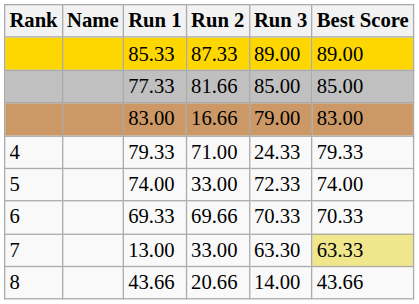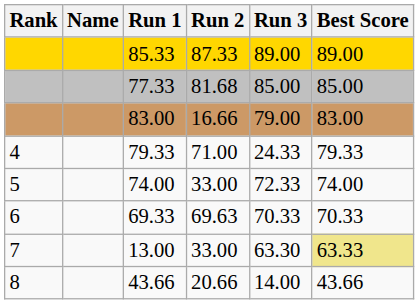 <table class="wikitable">
 <tr>
 <th>Rank</th>
 <th>Name</th>
 <th>Run 1</th>
 <th>Run 2</th>
 <th>Run 3</th>
 <th>Best Score</th>
 </tr>
 <tr style="background:gold;">
 <td></td>
 <td></td>
 <td>85.33</td>
 <td>87.33</td>
 <td>89.00</td>
 <td>89.00</td>
 </tr>
 <tr style="background:silver;">
 <td></td>
 <td></td>
 <td>77.33</td>
-<td>81.66</td>
+<td>81.68</td>
 <td>85.00</td>
 <td>85.00</td>
 </tr>
 <tr style="background:#cc9966;">
 <td></td>
 <td></td>
 <td>83.00</td>
 <td>16.66</td>
 <td>79.00</td>
 <td>83.00</td>
 </tr>
 <tr>
 <td>4</td>
 <td></td>
 <td>79.33</td>
 <td>71.00</td>
 <td>24.33</td>
 <td>79.33</td>
 </tr>
 <tr>
 <td>5</td>
 <td></td>
 <td>74.00</td>
 <td>33.00</td>
 <td>72.33</td>
 <td>74.00</td>
 </tr>
 <tr>
 <td>6</td>
 <td></td>
 <td>69.33</td>
-<td>69.66</td>
+<td>69.63</td>
 <td>70.33</td>
 <td>70.33</td>
 </tr>
 <tr>
 <td>7</td>
 <td></td>
 <td>13.00</td>
 <td>33.00</td>
 <td>63.30</td>
 <td style="background: khaki;">63.33</td>
 </tr>
 <tr>
 <td>8</td>
 <td></td>
 <td>43.66</td>
 <td>20.66</td>
 <td>14.00</td>
 <td>43.66</td>
 </tr>
 </table>
